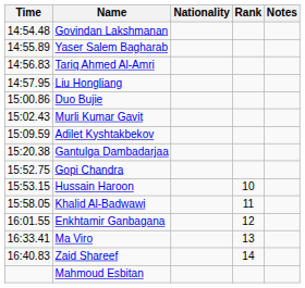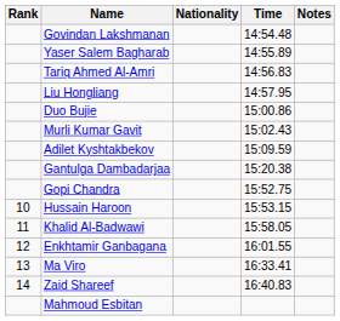 <table class="wikitable sortable" style="text-align:center">
 <tr>
-<th>Time</th>
+<th>Rank</th>
 <th>Name</th>
 <th>Nationality</th>
-<th>Rank</th>
+<th>Time</th>
 <th>Notes</th>
 </tr>
 <tr>
-<td>14:54.48</td>
+<td></td>
 <td align=left><a href='#'>Govindan Lakshmanan</a></td>
 <td align=left></td>
-<td></td>
+<td>14:54.48</td>
 <td></td>
 </tr>
 <tr>
-<td>14:55.89</td>
+<td></td>
 <td align=left><a href='#'>Yaser Salem Bagharab</a></td>
 <td align=left></td>
-<td></td>
+<td>14:55.89</td>
 <td></td>
 </tr>
 <tr>
-<td>14:56.83</td>
+<td></td>
 <td align=left><a href='#'>Tariq Ahmed Al-Amri</a></td>
 <td align=left></td>
-<td></td>
+<td>14:56.83</td>
 <td></td>
 </tr>
 <tr>
-<td>14:57.95</td>
+<td></td>
 <td align=left><a href='#'>Liu Hongliang</a></td>
 <td align=left></td>
-<td></td>
+<td>14:57.95</td>
 <td></td>
 </tr>
 <tr>
-<td>15:00.86</td>
+<td></td>
 <td align=left><a href='#'>Duo Bujie</a></td>
 <td align=left></td>
-<td></td>
+<td>15:00.86</td>
 <td></td>
 </tr>
 <tr>
-<td>15:02.43</td>
+<td></td>
 <td align=left><a href='#'>Murli Kumar Gavit</a></td>
 <td align=left></td>
-<td></td>
+<td>15:02.43</td>
 <td></td>
 </tr>
 <tr>
-<td>15:09.59</td>
+<td></td>
 <td align=left><a href='#'>Adilet Kyshtakbekov</a></td>
 <td align=left></td>
-<td></td>
+<td>15:09.59</td>
 <td></td>
 </tr>
 <tr>
-<td>15:20.38</td>
+<td></td>
 <td align=left><a href='#'>Gantulga Dambadarjaa</a></td>
 <td align=left></td>
-<td></td>
+<td>15:20.38</td>
 <td></td>
 </tr>
 <tr>
-<td>15:52.75</td>
+<td></td>
 <td align=left><a href='#'>Gopi Chandra</a></td>
 <td align=left></td>
-<td></td>
+<td>15:52.75</td>
 <td></td>
 </tr>
 <tr>
-<td>15:53.15</td>
+<td>10</td>
 <td align=left><a href='#'>Hussain Haroon</a></td>
 <td align=left></td>
-<td>10</td>
+<td>15:53.15</td>
 <td></td>
 </tr>
 <tr>
-<td>15:58.05</td>
+<td>11</td>
 <td align=left><a href='#'>Khalid Al-Badwawi</a></td>
 <td align=left></td>
-<td>11</td>
+<td>15:58.05</td>
 <td></td>
 </tr>
 <tr>
-<td>16:01.55</td>
+<td>12</td>
 <td align=left><a href='#'>Enkhtamir Ganbagana</a></td>
 <td align=left></td>
-<td>12</td>
+<td>16:01.55</td>
 <td></td>
 </tr>
 <tr>
-<td>16:33.41</td>
+<td>13</td>
 <td align=left><a href='#'>Ma Viro</a></td>
 <td align=left></td>
-<td>13</td>
+<td>16:33.41</td>
 <td></td>
 </tr>
 <tr>
-<td>16:40.83</td>
+<td>14</td>
 <td align=left><a href='#'>Zaid Shareef</a></td>
 <td align=left></td>
-<td>14</td>
+<td>16:40.83</td>
 <td></td>
 </tr>
 <tr>
 <td></td>
 <td align=left><a href='#'>Mahmoud Esbitan</a></td>
 <td align=left></td>
 <td></td>
 <td></td>
 </tr>
 </table>
